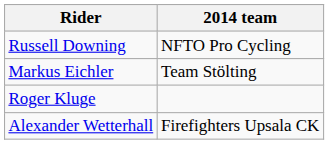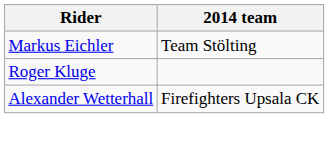 <table class="wikitable">
 <tr>
 <th>Rider</th>
 <th>2014 team</th>
-</tr>
-<tr>
-<td><a href='#'>Russell Downing</a></td>
-<td>NFTO Pro Cycling</td>
 </tr>
 <tr>
 <td><a href='#'>Markus Eichler</a></td>
 <td>Team Stölting</td>
 </tr>
 <tr>
 <td><a href='#'>Roger Kluge</a></td>
 <td></td>
 </tr>
 <tr>
 <td><a href='#'>Alexander Wetterhall</a></td>
 <td>Firefighters Upsala CK</td>
 </tr>
 </table>
